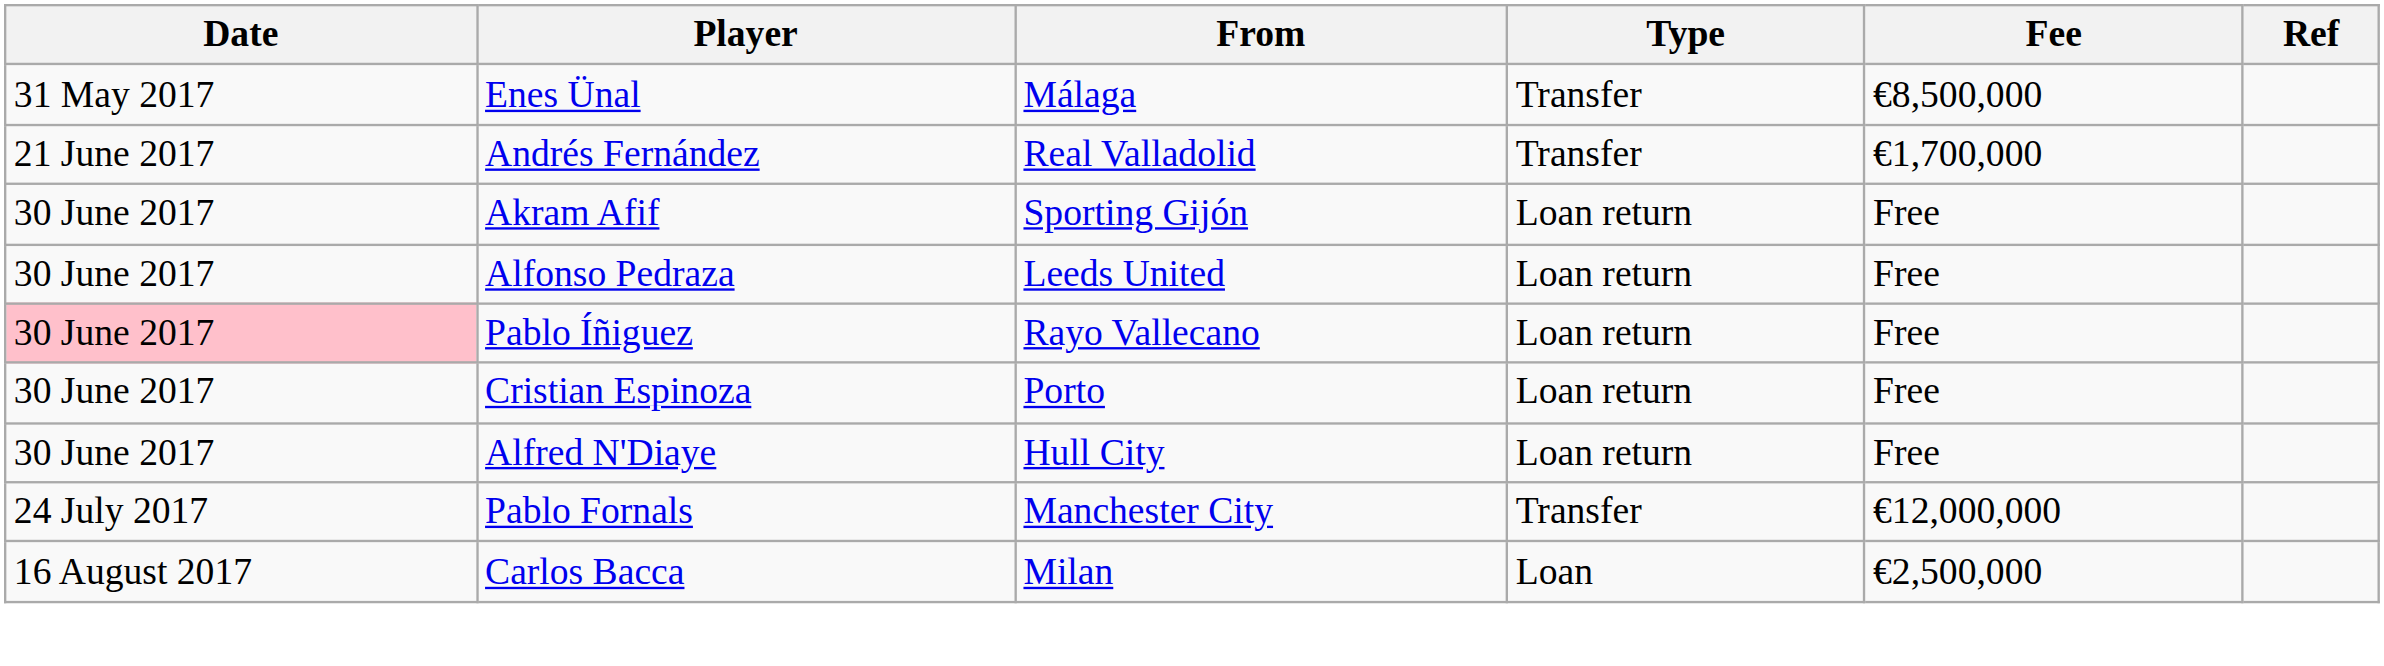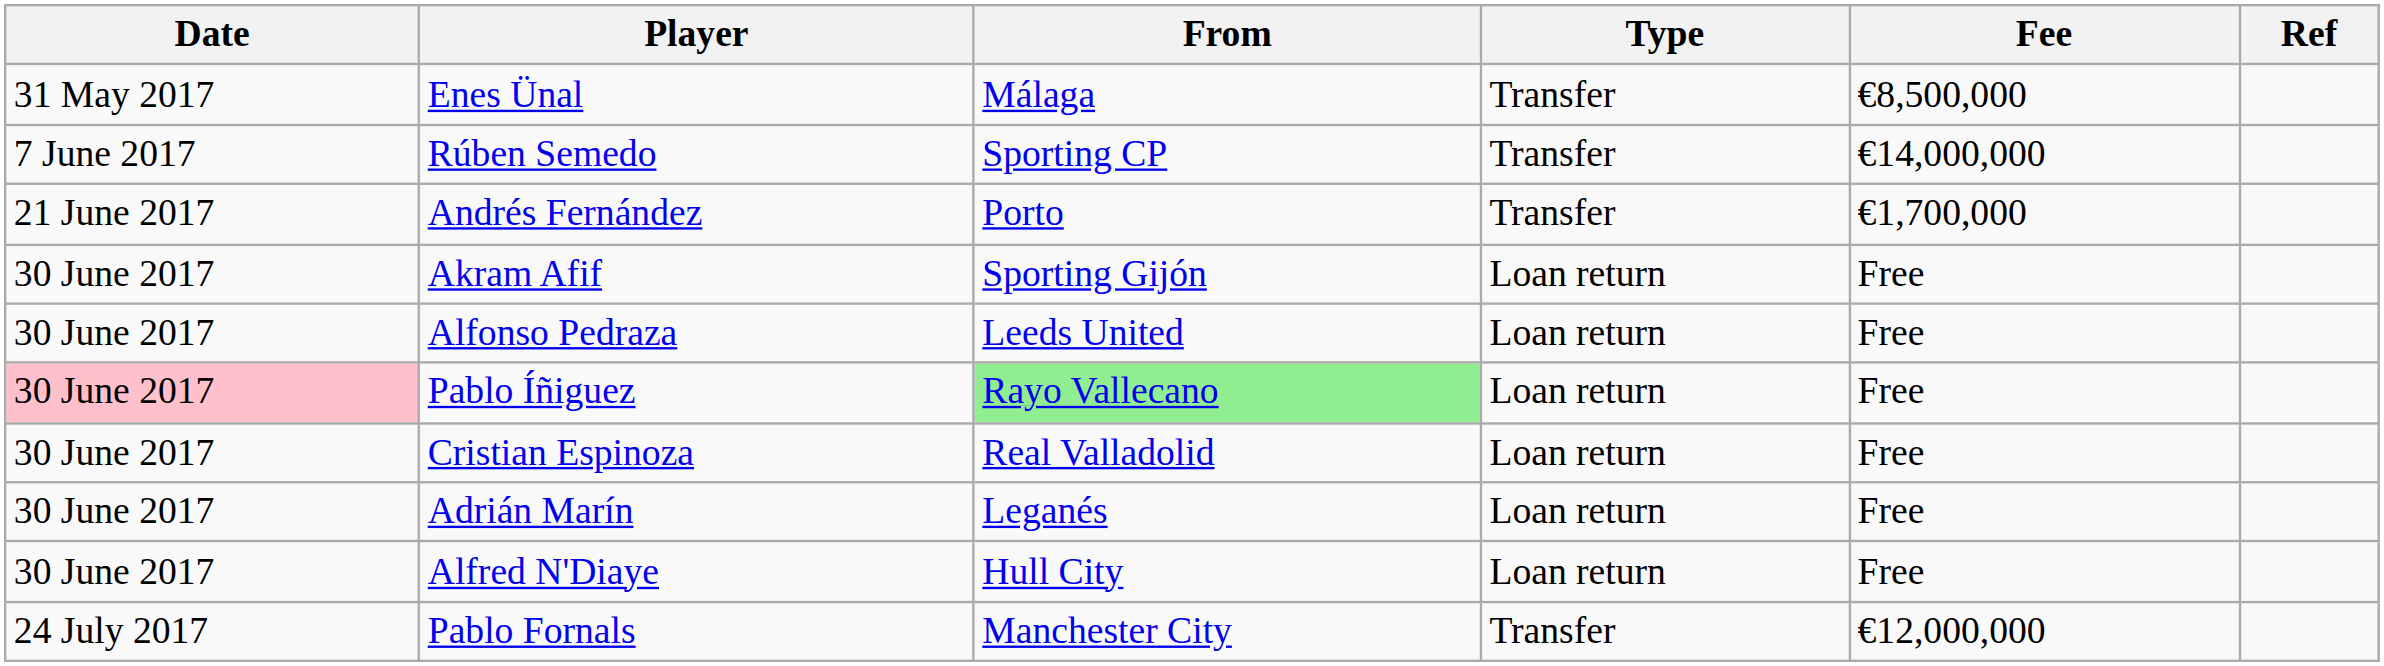 <table class="wikitable" style="width:80%;">
 <tr>
 <th>Date</th>
 <th>Player</th>
 <th>From</th>
 <th>Type</th>
 <th>Fee</th>
 <th>Ref</th>
 </tr>
 <tr>
 <td>31 May 2017</td>
 <td> <a href='#'>Enes Ünal</a></td>
 <td> <a href='#'>Málaga</a></td>
 <td>Transfer</td>
 <td>€8,500,000</td>
 <td></td>
 </tr>
 <tr>
+<td>7 June 2017</td>
+<td> <a href='#'>Rúben Semedo</a></td>
+<td> <a href='#'>Sporting CP</a></td>
+<td>Transfer</td>
+<td>€14,000,000</td>
+<td></td>
+</tr>
+<tr>
 <td>21 June 2017</td>
 <td> <a href='#'>Andrés Fernández</a></td>
-<td> <a href='#'>Real Valladolid</a></td>
+<td> <a href='#'>Porto</a></td>
 <td>Transfer</td>
 <td>€1,700,000</td>
 <td></td>
 </tr>
 <tr>
 <td>30 June 2017</td>
 <td> <a href='#'>Akram Afif</a></td>
 <td> <a href='#'>Sporting Gijón</a></td>
 <td>Loan return</td>
 <td>Free</td>
 <td></td>
 </tr>
 <tr>
 <td>30 June 2017</td>
 <td> <a href='#'>Alfonso Pedraza</a></td>
 <td> <a href='#'>Leeds United</a></td>
 <td>Loan return</td>
 <td>Free</td>
 <td></td>
 </tr>
 <tr>
 <td style="background: pink;">30 June 2017</td>
 <td> <a href='#'>Pablo Íñiguez</a></td>
-<td> <a href='#'>Rayo Vallecano</a></td>
+<td style="background: lightgreen;"> <a href='#'>Rayo Vallecano</a></td>
 <td>Loan return</td>
 <td>Free</td>
 <td></td>
 </tr>
 <tr>
 <td>30 June 2017</td>
 <td> <a href='#'>Cristian Espinoza</a></td>
-<td> <a href='#'>Porto</a></td>
+<td> <a href='#'>Real Valladolid</a></td>
+<td>Loan return</td>
+<td>Free</td>
+<td></td>
+</tr>
+<tr>
+<td>30 June 2017</td>
+<td> <a href='#'>Adrián Marín</a></td>
+<td> <a href='#'>Leganés</a></td>
 <td>Loan return</td>
 <td>Free</td>
 <td></td>
 </tr>
 <tr>
 <td>30 June 2017</td>
 <td> <a href='#'>Alfred N'Diaye</a></td>
 <td> <a href='#'>Hull City</a></td>
 <td>Loan return</td>
 <td>Free</td>
 <td></td>
 </tr>
 <tr>
 <td>24 July 2017</td>
 <td> <a href='#'>Pablo Fornals</a></td>
 <td> <a href='#'>Manchester City</a></td>
 <td>Transfer</td>
 <td>€12,000,000</td>
 <td></td>
 </tr>
-<tr>
-<td>16 August 2017</td>
-<td> <a href='#'>Carlos Bacca</a></td>
-<td> <a href='#'>Milan</a></td>
-<td>Loan</td>
-<td>€2,500,000</td>
-<td></td>
-</tr>
 </table>
